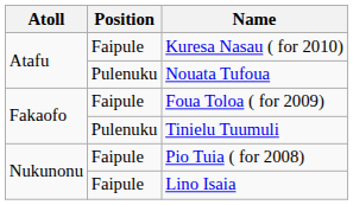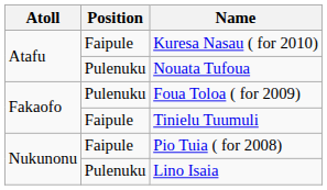 <table class="wikitable">
 <tr>
 <th>Atoll</th>
 <th>Position</th>
 <th>Name</th>
 </tr>
 <tr>
 <td rowspan=2>Atafu</td>
 <td>Faipule</td>
 <td><a href='#'>Kuresa Nasau</a> ( for 2010)</td>
 </tr>
 <tr>
 <td>Pulenuku</td>
 <td><a href='#'>Nouata Tufoua</a></td>
 </tr>
 <tr>
 <td rowspan=2>Fakaofo</td>
-<td>Faipule</td>
+<td>Pulenuku</td>
 <td><a href='#'>Foua Toloa</a> ( for 2009)</td>
 </tr>
 <tr>
-<td>Pulenuku</td>
+<td>Faipule</td>
 <td><a href='#'>Tinielu Tuumuli</a></td>
 </tr>
 <tr>
 <td rowspan=2>Nukunonu</td>
 <td>Faipule</td>
 <td><a href='#'>Pio Tuia</a> ( for 2008)</td>
 </tr>
 <tr>
-<td>Faipule</td>
+<td>Pulenuku</td>
 <td><a href='#'>Lino Isaia</a></td>
 </tr>
 </table>
